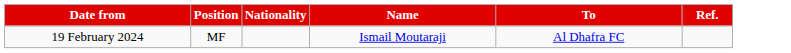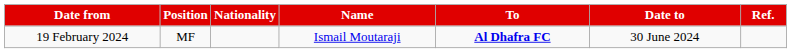 <table class="wikitable" style="text-align:center; font-size:90%; ">
 <tr>
 <th style="background:#E00000; color:white; width:200px;">Date from</th>
 <th style="background:#E00000; color:white; width:50px;">Position</th>
 <th style="background:#E00000; color:white; width:50px;">Nationality</th>
 <th style="background:#E00000; color:white; width:200px;">Name</th>
 <th style="background:#E00000; color:white; width:200px;">To</th>
+<th style="background:#E00000; color:white; width:200px;">Date to</th>
 <th style="background:#E00000; color:white; width:50px;">Ref.</th>
 </tr>
 <tr>
 <td>19 February 2024</td>
 <td>MF</td>
 <td></td>
 <td><a href='#'>Ismail Moutaraji</a></td>
-<td> <a href='#'>Al Dhafra FC</a></td>
+<td><strong> <a href='#'>Al Dhafra FC</a></strong></td>
+<td>30 June 2024</td>
 <td></td>
 </tr>
 </table>
